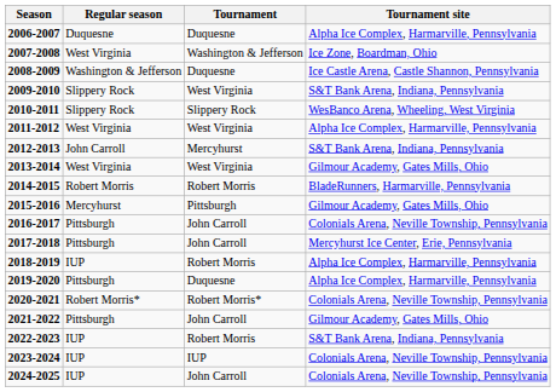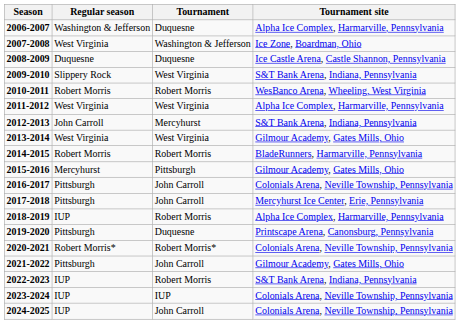 <table class="wikitable">
 <tr>
 <th>Season</th>
 <th>Regular season</th>
 <th>Tournament</th>
 <th>Tournament site</th>
 </tr>
 <tr>
 <td><strong>2006-2007</strong></td>
-<td>Duquesne</td>
+<td>Washington & Jefferson</td>
 <td>Duquesne</td>
 <td><a href='#'>Alpha Ice Complex</a>, <a href='#'>Harmarville, Pennsylvania</a></td>
 </tr>
 <tr>
 <td><strong>2007-2008</strong></td>
 <td>West Virginia</td>
 <td>Washington & Jefferson</td>
 <td><a href='#'>Ice Zone</a>, <a href='#'>Boardman, Ohio</a></td>
 </tr>
 <tr>
 <td><strong>2008-2009</strong></td>
-<td>Washington & Jefferson</td>
+<td>Duquesne</td>
 <td>Duquesne</td>
 <td><a href='#'>Ice Castle Arena</a>, <a href='#'>Castle Shannon, Pennsylvania</a></td>
 </tr>
 <tr>
 <td><strong>2009-2010</strong></td>
 <td>Slippery Rock</td>
 <td>West Virginia</td>
 <td><a href='#'>S&T Bank Arena</a>, <a href='#'>Indiana, Pennsylvania</a></td>
 </tr>
 <tr>
 <td><strong>2010-2011</strong></td>
-<td>Slippery Rock</td>
-<td>Slippery Rock</td>
+<td>Robert Morris</td>
+<td>Robert Morris</td>
 <td><a href='#'>WesBanco Arena</a>, <a href='#'>Wheeling, West Virginia</a></td>
 </tr>
 <tr>
 <td><strong>2011-2012</strong></td>
 <td>West Virginia</td>
 <td>West Virginia</td>
 <td><a href='#'>Alpha Ice Complex</a>, <a href='#'>Harmarville, Pennsylvania</a></td>
 </tr>
 <tr>
 <td><strong>2012-2013</strong></td>
 <td>John Carroll</td>
 <td>Mercyhurst</td>
 <td><a href='#'>S&T Bank Arena</a>, <a href='#'>Indiana, Pennsylvania</a></td>
 </tr>
 <tr>
 <td><strong>2013-2014</strong></td>
 <td>West Virginia</td>
 <td>West Virginia</td>
 <td><a href='#'>Gilmour Academy</a>, <a href='#'>Gates Mills, Ohio</a></td>
 </tr>
 <tr>
 <td><strong>2014-2015</strong></td>
 <td>Robert Morris</td>
 <td>Robert Morris</td>
 <td><a href='#'>BladeRunners</a>, <a href='#'>Harmarville, Pennsylvania</a></td>
 </tr>
 <tr>
 <td><strong>2015-2016</strong></td>
 <td>Mercyhurst</td>
 <td>Pittsburgh</td>
 <td><a href='#'>Gilmour Academy</a>, <a href='#'>Gates Mills, Ohio</a></td>
 </tr>
 <tr>
 <td><strong>2016-2017</strong></td>
 <td>Pittsburgh</td>
 <td>John Carroll</td>
 <td><a href='#'>Colonials Arena</a>, <a href='#'>Neville Township, Pennsylvania</a></td>
 </tr>
 <tr>
 <td><strong>2017-2018</strong></td>
 <td>Pittsburgh</td>
 <td>John Carroll</td>
 <td><a href='#'>Mercyhurst Ice Center</a>, <a href='#'>Erie, Pennsylvania</a></td>
 </tr>
 <tr>
 <td><strong>2018-2019</strong></td>
 <td>IUP</td>
 <td>Robert Morris</td>
 <td><a href='#'>Alpha Ice Complex</a>, <a href='#'>Harmarville, Pennsylvania</a></td>
 </tr>
 <tr>
 <td><strong>2019-2020</strong></td>
 <td>Pittsburgh</td>
 <td>Duquesne</td>
-<td><a href='#'>Alpha Ice Complex</a>, <a href='#'>Harmarville, Pennsylvania</a></td>
+<td><a href='#'>Printscape Arena</a>, <a href='#'>Canonsburg, Pennsylvania</a></td>
 </tr>
 <tr>
 <td><strong>2020-2021</strong></td>
 <td>Robert Morris*</td>
 <td>Robert Morris*</td>
 <td><a href='#'>Colonials Arena</a>, <a href='#'>Neville Township, Pennsylvania</a></td>
 </tr>
 <tr>
 <td><strong>2021-2022</strong></td>
 <td>Pittsburgh</td>
 <td>John Carroll</td>
 <td><a href='#'>Gilmour Academy</a>, <a href='#'>Gates Mills, Ohio</a></td>
 </tr>
 <tr>
 <td><strong>2022-2023</strong></td>
 <td>IUP</td>
 <td>Robert Morris</td>
 <td><a href='#'>S&T Bank Arena</a>, <a href='#'>Indiana, Pennsylvania</a></td>
 </tr>
 <tr>
 <td><strong>2023-2024</strong></td>
 <td>IUP</td>
 <td>IUP</td>
 <td><a href='#'>Colonials Arena</a>, <a href='#'>Neville Township, Pennsylvania</a></td>
 </tr>
 <tr>
 <td><strong>2024-2025</strong></td>
 <td>IUP</td>
 <td>John Carroll</td>
 <td><a href='#'>Colonials Arena</a>, <a href='#'>Neville Township, Pennsylvania</a></td>
 </tr>
 </table>
